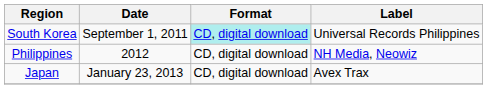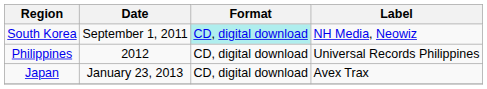 <table class="wikitable">
 <tr>
 <th style="text-align:center;">Region</th>
 <th style="text-align:center;">Date</th>
 <th style="text-align:center;">Format</th>
 <th style="text-align:center;">Label</th>
 </tr>
 <tr>
 <td style="text-align:center;"><a href='#'>South Korea</a></td>
 <td style="text-align:center;">September 1, 2011</td>
 <td style="background: paleturquoise;"><a href='#'>CD</a>, <a href='#'>digital download</a></td>
-<td>Universal Records Philippines</td>
+<td><a href='#'>NH Media</a>, <a href='#'>Neowiz</a></td>
 </tr>
 <tr>
 <td style="text-align:center;"><a href='#'>Philippines</a></td>
 <td style="text-align:center;">2012</td>
 <td>CD, digital download</td>
-<td><a href='#'>NH Media</a>, <a href='#'>Neowiz</a></td>
+<td>Universal Records Philippines</td>
 </tr>
 <tr>
 <td style="text-align:center;"><a href='#'>Japan</a></td>
 <td style="text-align:center;">January 23, 2013</td>
 <td>CD, digital download</td>
 <td>Avex Trax</td>
 </tr>
 <tr>
 </tr>
 </table>
